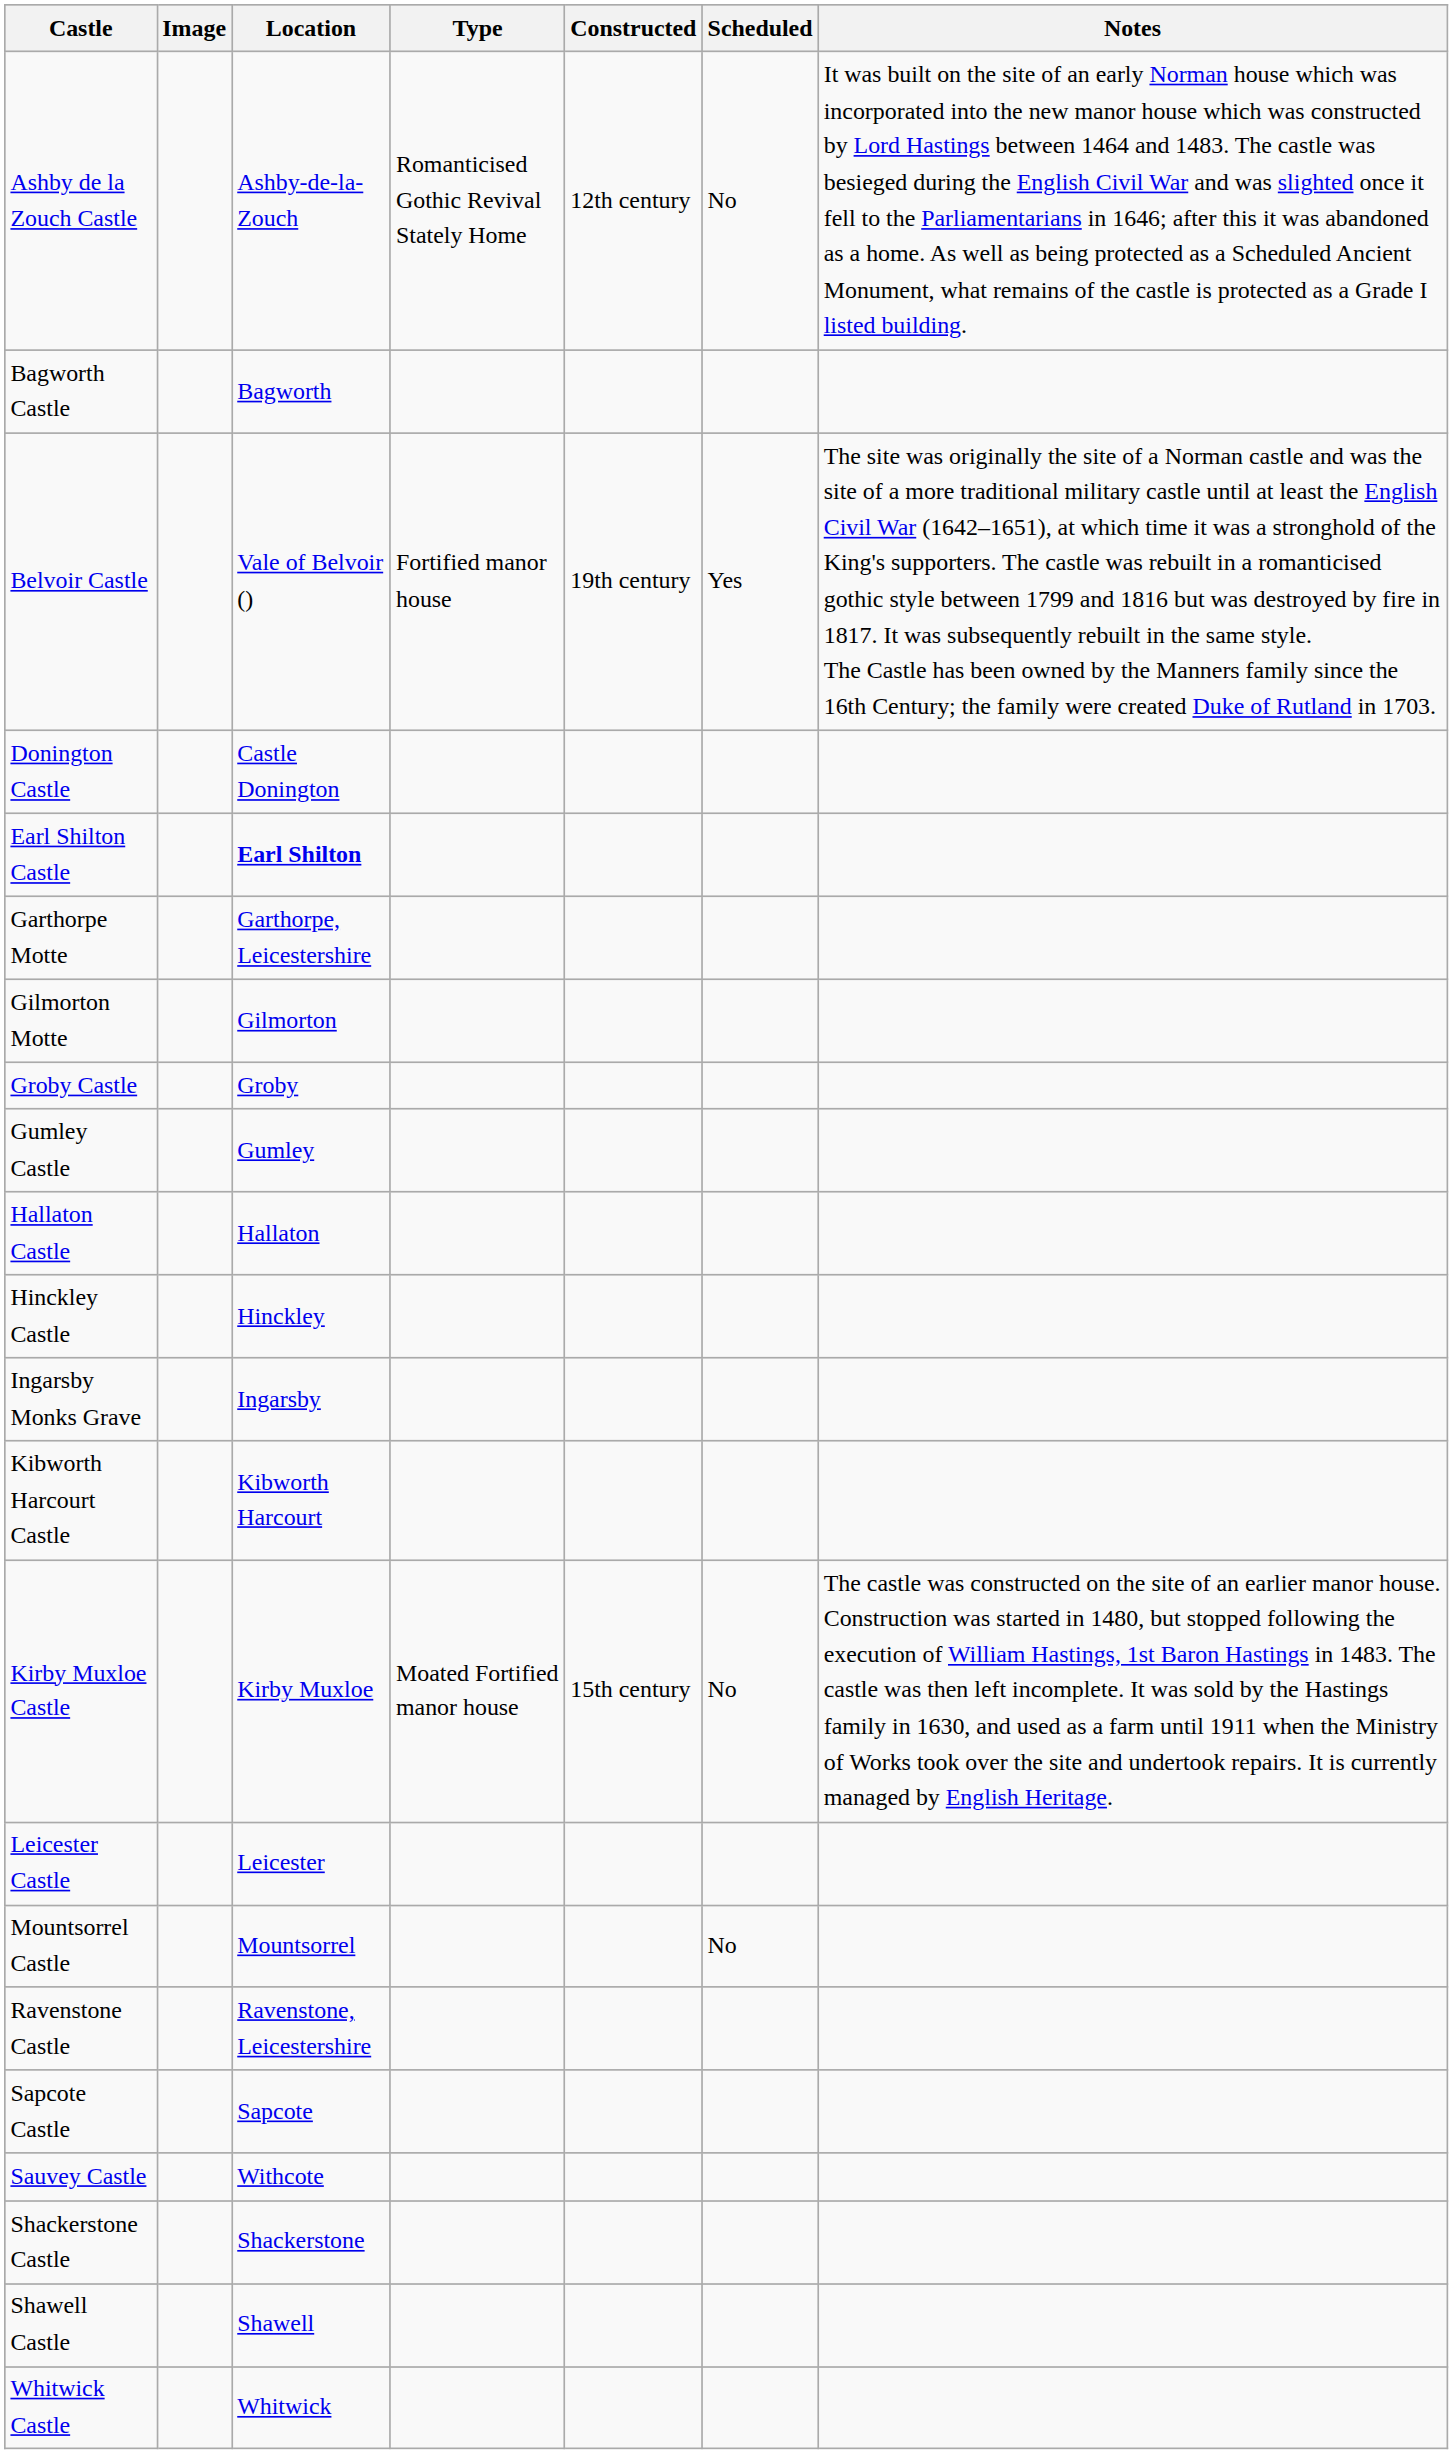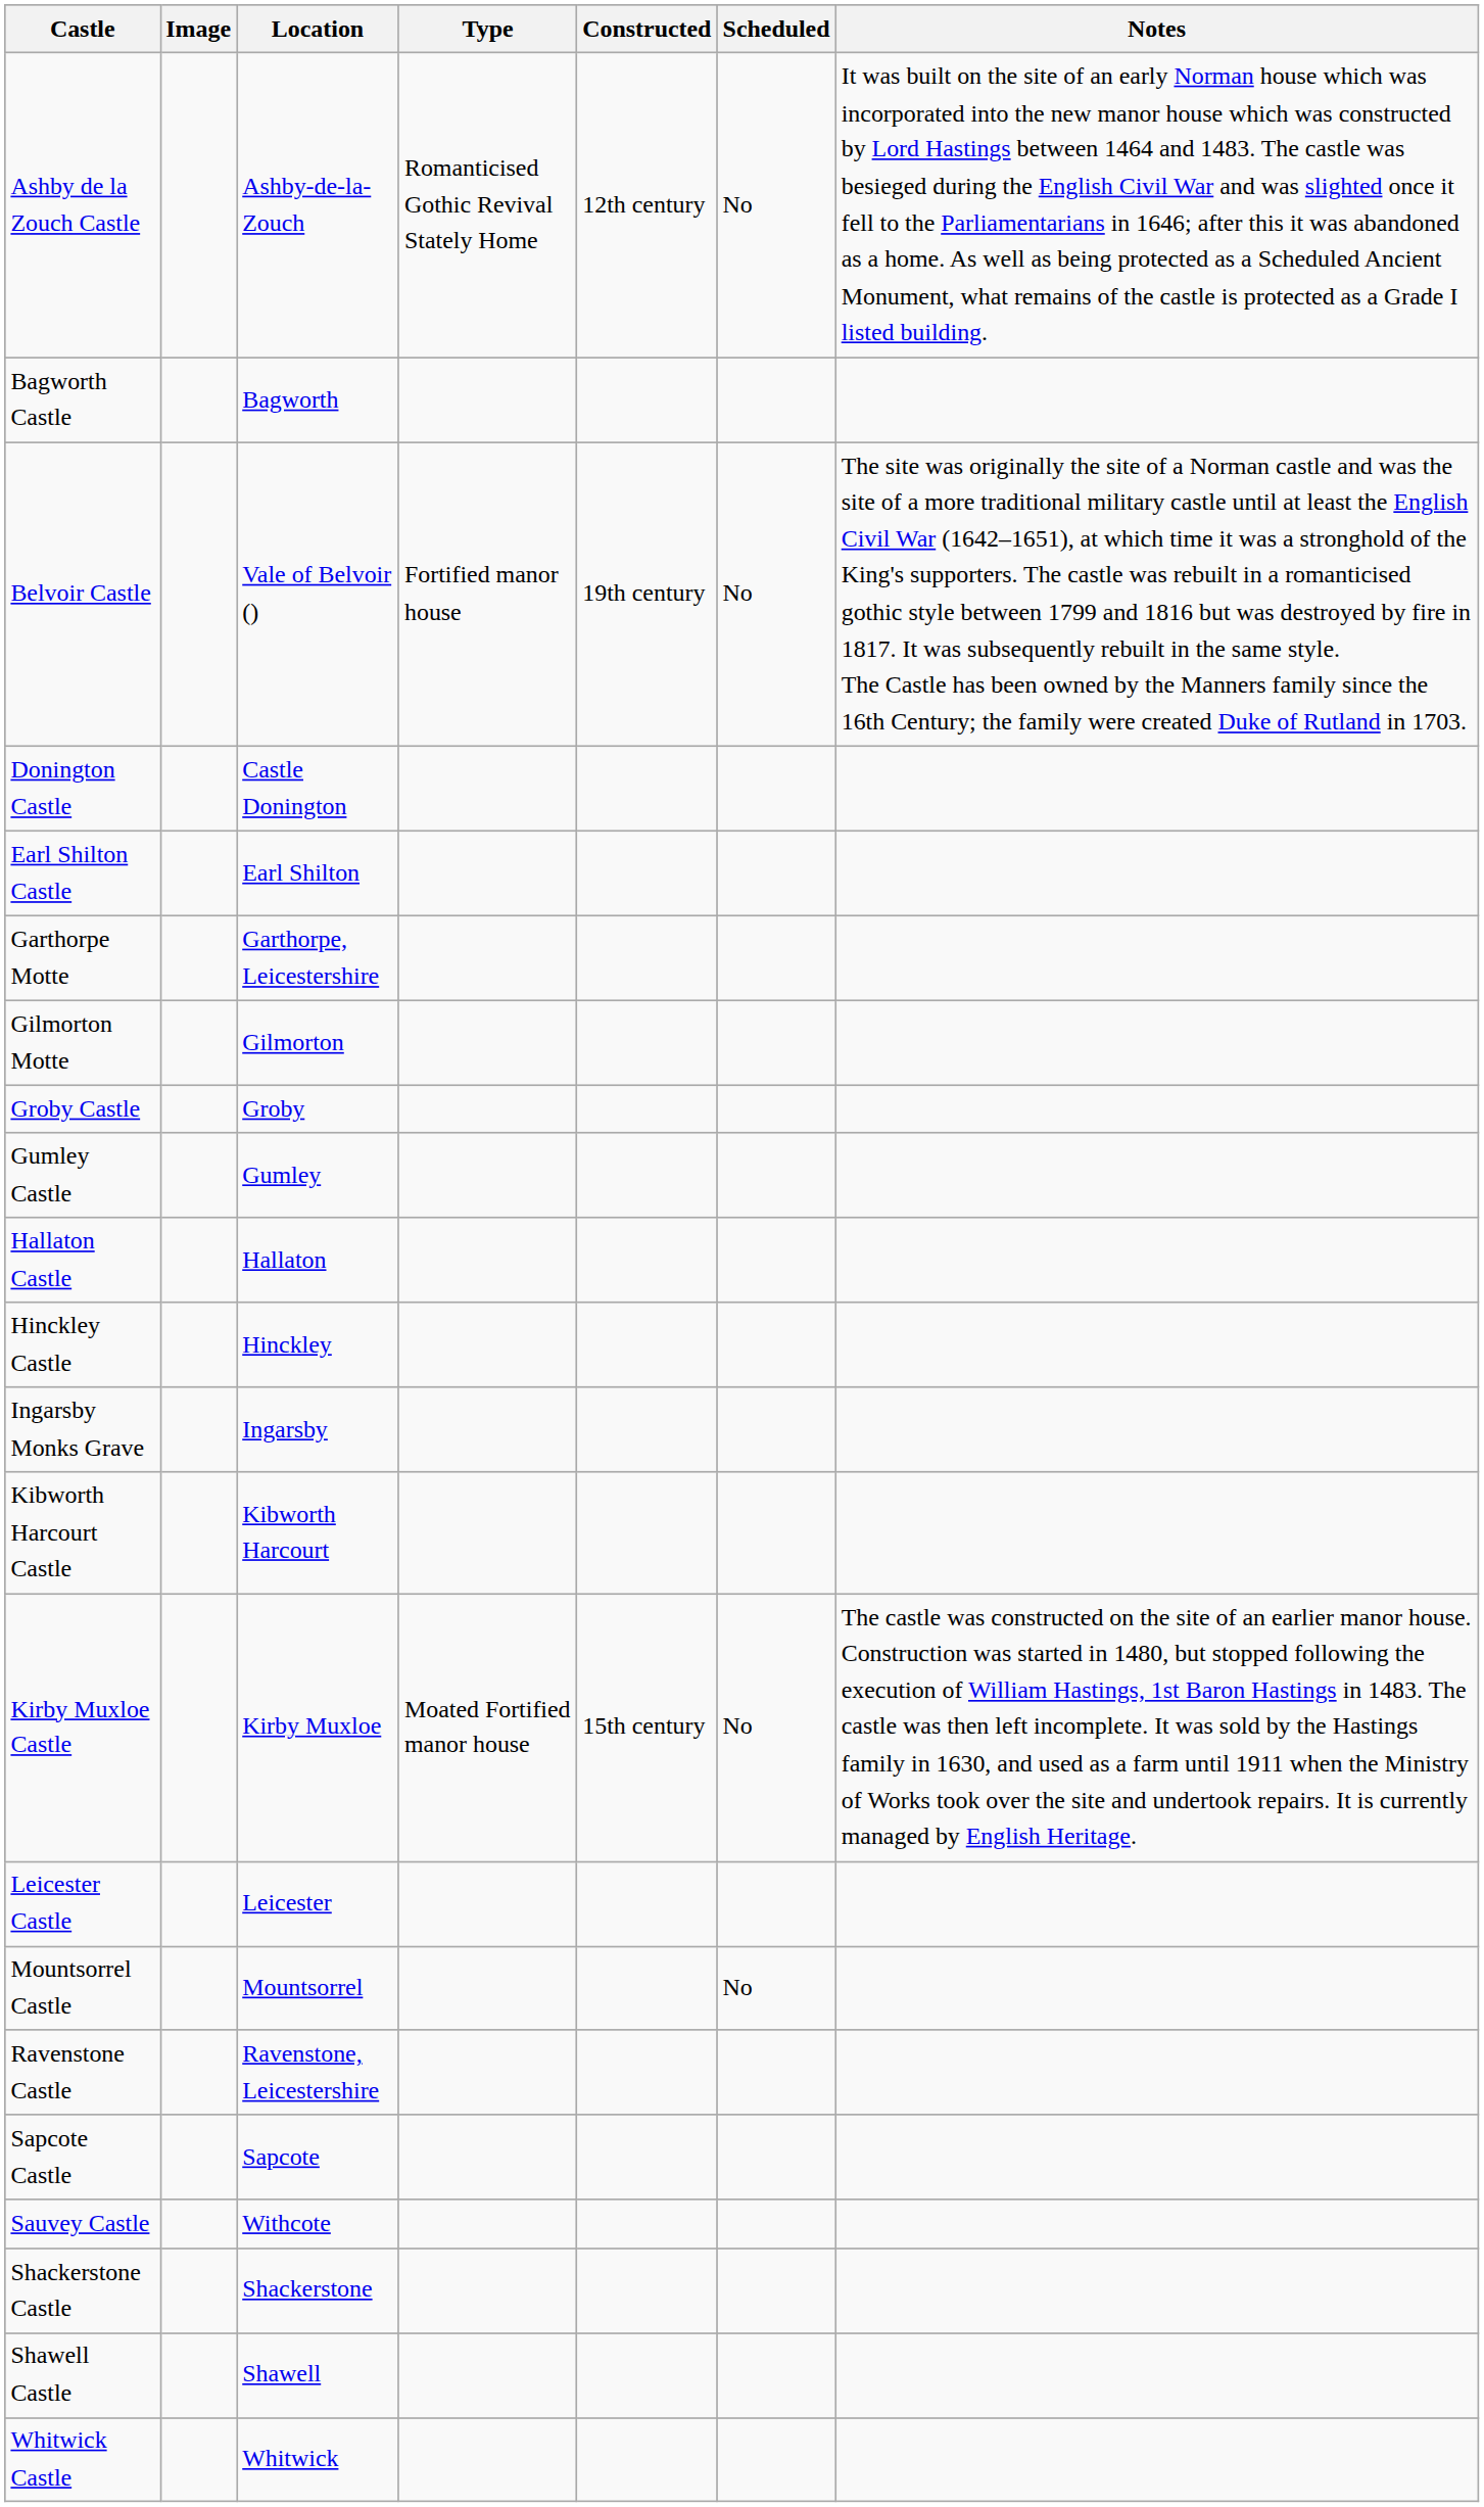 <table class="wikitable sortable" style="font-size:90%;border:0px;text-align:left;line-height:150%;">
 <tr>
 <th>Castle</th>
 <th class="unsortable">Image</th>
 <th>Location</th>
 <th>Type</th>
 <th>Constructed</th>
 <th>Scheduled</th>
 <th class="unsortable">Notes</th>
 </tr>
 <tr>
 <td><a href='#'>Ashby de la Zouch Castle</a></td>
 <td></td>
 <td><a href='#'>Ashby-de-la-Zouch</a><br></td>
 <td>Romanticised Gothic Revival Stately Home</td>
 <td>12th century</td>
 <td>No</td>
 <td>It was built on the site of an early <a href='#'>Norman</a> house which was incorporated into the new manor house which was constructed by <a href='#'>Lord Hastings</a> between 1464 and 1483. The castle was besieged during the <a href='#'>English Civil War</a> and was <a href='#'>slighted</a> once it fell to the <a href='#'>Parliamentarians</a> in 1646; after this it was abandoned as a home. As well as being protected as a Scheduled Ancient Monument, what remains of the castle is protected as a Grade I <a href='#'>listed building</a>.</td>
 </tr>
 <tr>
 <td>Bagworth Castle</td>
 <td></td>
 <td><a href='#'>Bagworth</a></td>
 <td></td>
 <td></td>
 <td></td>
 <td></td>
 </tr>
 <tr>
 <td><a href='#'>Belvoir Castle</a></td>
 <td></td>
 <td><a href='#'>Vale of Belvoir</a><br>()</td>
 <td>Fortified manor house</td>
 <td>19th century</td>
-<td>Yes</td>
+<td>No</td>
 <td>The site was originally the site of a Norman castle and was the site of a more traditional military castle until at least the <a href='#'>English Civil War</a> (1642–1651), at which time it was a stronghold of the King's supporters. The castle was rebuilt in a romanticised gothic style between 1799 and 1816 but was destroyed by fire in 1817. It was subsequently rebuilt in the same style.<br>The Castle has been owned by the Manners family since the 16th Century; the family were created <a href='#'>Duke of Rutland</a> in 1703.</td>
 </tr>
 <tr>
 <td><a href='#'>Donington Castle</a></td>
 <td></td>
 <td><a href='#'>Castle Donington</a></td>
 <td></td>
 <td></td>
 <td></td>
 <td></td>
 </tr>
 <tr>
 <td><a href='#'>Earl Shilton Castle</a></td>
 <td></td>
-<td><strong><a href='#'>Earl Shilton</a></strong></td>
+<td><a href='#'>Earl Shilton</a></td>
 <td></td>
 <td></td>
 <td></td>
 <td></td>
 </tr>
 <tr>
 <td>Garthorpe Motte</td>
 <td></td>
 <td><a href='#'>Garthorpe, Leicestershire</a> </td>
 <td></td>
 <td></td>
 <td></td>
 <td></td>
 </tr>
 <tr>
 <td>Gilmorton Motte</td>
 <td></td>
 <td><a href='#'>Gilmorton</a></td>
 <td></td>
 <td></td>
 <td></td>
 <td></td>
 </tr>
 <tr>
 <td><a href='#'>Groby Castle</a></td>
 <td></td>
 <td><a href='#'>Groby</a></td>
 <td></td>
 <td></td>
 <td></td>
 <td></td>
 </tr>
 <tr>
 <td>Gumley Castle</td>
 <td></td>
 <td><a href='#'>Gumley</a></td>
 <td></td>
 <td></td>
 <td></td>
 <td></td>
 </tr>
 <tr>
 <td><a href='#'>Hallaton Castle</a></td>
 <td></td>
 <td><a href='#'>Hallaton</a></td>
 <td></td>
 <td></td>
 <td></td>
 <td></td>
 </tr>
 <tr>
 <td>Hinckley Castle</td>
 <td></td>
 <td><a href='#'>Hinckley</a></td>
 <td></td>
 <td></td>
 <td></td>
 <td></td>
 </tr>
 <tr>
 <td>Ingarsby Monks Grave</td>
 <td></td>
 <td><a href='#'>Ingarsby</a> </td>
 <td></td>
 <td></td>
 <td></td>
 <td></td>
 </tr>
 <tr>
 <td>Kibworth Harcourt Castle</td>
 <td></td>
 <td><a href='#'>Kibworth Harcourt</a></td>
 <td></td>
 <td></td>
 <td></td>
 <td></td>
 </tr>
 <tr>
 <td><a href='#'>Kirby Muxloe Castle</a></td>
 <td></td>
 <td><a href='#'>Kirby Muxloe</a></td>
 <td>Moated Fortified manor house</td>
 <td>15th century</td>
 <td>No</td>
 <td>The castle was constructed on the site of an earlier manor house. Construction was started in 1480, but stopped following the execution of <a href='#'>William Hastings, 1st Baron Hastings</a> in 1483. The castle was then left incomplete. It was sold by the Hastings family in 1630, and used as a farm until 1911 when the Ministry of Works took over the site and undertook repairs. It is currently managed by <a href='#'>English Heritage</a>.</td>
 </tr>
 <tr>
 <td><a href='#'>Leicester Castle</a></td>
 <td></td>
 <td><a href='#'>Leicester</a></td>
 <td></td>
 <td></td>
 <td></td>
 <td></td>
 </tr>
 <tr>
 <td>Mountsorrel Castle</td>
 <td></td>
 <td><a href='#'>Mountsorrel</a> </td>
 <td></td>
 <td></td>
 <td>No</td>
 <td></td>
 </tr>
 <tr>
 <td>Ravenstone Castle</td>
 <td></td>
 <td><a href='#'>Ravenstone, Leicestershire</a></td>
 <td></td>
 <td></td>
 <td></td>
 <td></td>
 </tr>
 <tr>
 <td>Sapcote Castle</td>
 <td></td>
 <td><a href='#'>Sapcote</a> </td>
 <td></td>
 <td></td>
 <td></td>
 <td></td>
 </tr>
 <tr>
 <td><a href='#'>Sauvey Castle</a></td>
 <td></td>
 <td><a href='#'>Withcote</a></td>
 <td></td>
 <td></td>
 <td></td>
 <td></td>
 </tr>
 <tr>
 <td>Shackerstone Castle</td>
 <td></td>
 <td><a href='#'>Shackerstone</a></td>
 <td></td>
 <td></td>
 <td></td>
 <td></td>
 </tr>
 <tr>
 <td>Shawell Castle</td>
 <td></td>
 <td><a href='#'>Shawell</a></td>
 <td></td>
 <td></td>
 <td></td>
 <td></td>
 </tr>
 <tr>
 <td><a href='#'>Whitwick Castle</a></td>
 <td></td>
 <td><a href='#'>Whitwick</a></td>
 <td></td>
 <td></td>
 <td></td>
 <td></td>
 </tr>
 </table>
